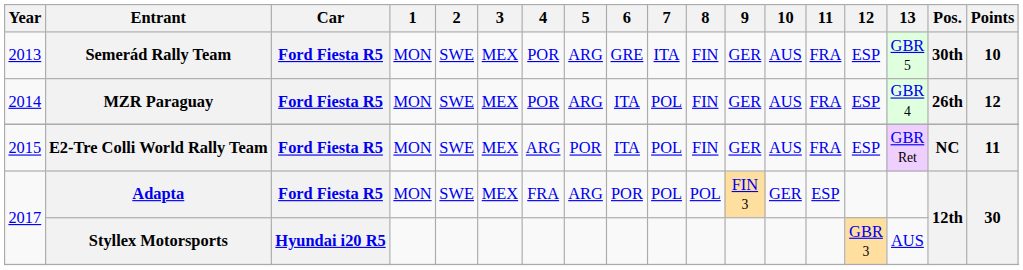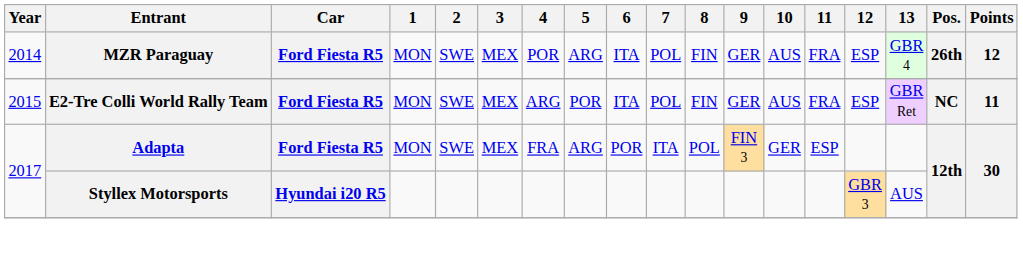 <table class="wikitable" style="text-align:center; font-size:90%">
 <tr>
 <th>Year</th>
 <th>Entrant</th>
 <th>Car</th>
 <th>1</th>
 <th>2</th>
 <th>3</th>
 <th>4</th>
 <th>5</th>
 <th>6</th>
 <th>7</th>
 <th>8</th>
 <th>9</th>
 <th>10</th>
 <th>11</th>
 <th>12</th>
 <th>13</th>
 <th>Pos.</th>
 <th>Points</th>
-</tr>
-<tr>
-<td><a href='#'>2013</a></td>
-<th>Semerád Rally Team</th>
-<th><a href='#'>Ford Fiesta R5</a></th>
-<td><a href='#'>MON</a></td>
-<td><a href='#'>SWE</a></td>
-<td><a href='#'>MEX</a></td>
-<td><a href='#'>POR</a></td>
-<td><a href='#'>ARG</a></td>
-<td><a href='#'>GRE</a></td>
-<td><a href='#'>ITA</a></td>
-<td><a href='#'>FIN</a></td>
-<td><a href='#'>GER</a></td>
-<td><a href='#'>AUS</a></td>
-<td><a href='#'>FRA</a></td>
-<td><a href='#'>ESP</a></td>
-<td style="background:#DFFFDF;"><a href='#'>GBR</a><br><small>5</small></td>
-<th>30th</th>
-<th>10</th>
 </tr>
 <tr>
 <td><a href='#'>2014</a></td>
 <th>MZR Paraguay</th>
 <th><a href='#'>Ford Fiesta R5</a></th>
 <td><a href='#'>MON</a></td>
 <td><a href='#'>SWE</a></td>
 <td><a href='#'>MEX</a></td>
 <td><a href='#'>POR</a></td>
 <td><a href='#'>ARG</a></td>
 <td><a href='#'>ITA</a></td>
 <td><a href='#'>POL</a></td>
 <td><a href='#'>FIN</a></td>
 <td><a href='#'>GER</a></td>
 <td><a href='#'>AUS</a></td>
 <td><a href='#'>FRA</a></td>
 <td><a href='#'>ESP</a></td>
 <td style="background:#DFFFDF;"><a href='#'>GBR</a><br><small>4</small></td>
 <th>26th</th>
 <th>12</th>
 </tr>
 <tr>
 </tr>
 <tr>
 <td><a href='#'>2015</a></td>
 <th>E2‐Tre Colli World Rally Team</th>
 <th><a href='#'>Ford Fiesta R5</a></th>
 <td><a href='#'>MON</a></td>
 <td><a href='#'>SWE</a></td>
 <td><a href='#'>MEX</a></td>
 <td><a href='#'>ARG</a></td>
 <td><a href='#'>POR</a></td>
 <td><a href='#'>ITA</a></td>
 <td><a href='#'>POL</a></td>
 <td><a href='#'>FIN</a></td>
 <td><a href='#'>GER</a></td>
 <td><a href='#'>AUS</a></td>
 <td><a href='#'>FRA</a></td>
 <td><a href='#'>ESP</a></td>
 <td style="background:#EFCFFF;"><a href='#'>GBR</a><br><small>Ret</small></td>
 <th>NC</th>
 <th>11</th>
 </tr>
 <tr>
 <td rowspan="2"><a href='#'>2017</a></td>
 <th><a href='#'>Adapta</a></th>
 <th><a href='#'>Ford Fiesta R5</a></th>
 <td><a href='#'>MON</a></td>
 <td><a href='#'>SWE</a></td>
 <td><a href='#'>MEX</a></td>
 <td><a href='#'>FRA</a></td>
 <td><a href='#'>ARG</a></td>
 <td><a href='#'>POR</a></td>
-<td><a href='#'>POL</a></td>
+<td><a href='#'>ITA</a></td>
 <td><a href='#'>POL</a></td>
 <td style="background:#ffdf9f;"><a href='#'>FIN</a><br><small>3</small></td>
 <td><a href='#'>GER</a></td>
 <td><a href='#'>ESP</a></td>
 <td></td>
 <td></td>
 <th rowspan="2">12th</th>
 <th rowspan="2">30</th>
 </tr>
 <tr>
 <th>Styllex Motorsports</th>
 <th><a href='#'>Hyundai i20 R5</a></th>
 <td></td>
 <td></td>
 <td></td>
 <td></td>
 <td></td>
 <td></td>
 <td></td>
 <td></td>
 <td></td>
 <td></td>
 <td></td>
 <td style="background:#ffdf9f;"><a href='#'>GBR</a><br><small>3</small></td>
 <td><a href='#'>AUS</a></td>
 </tr>
 <tr>
 </tr>
 </table>
